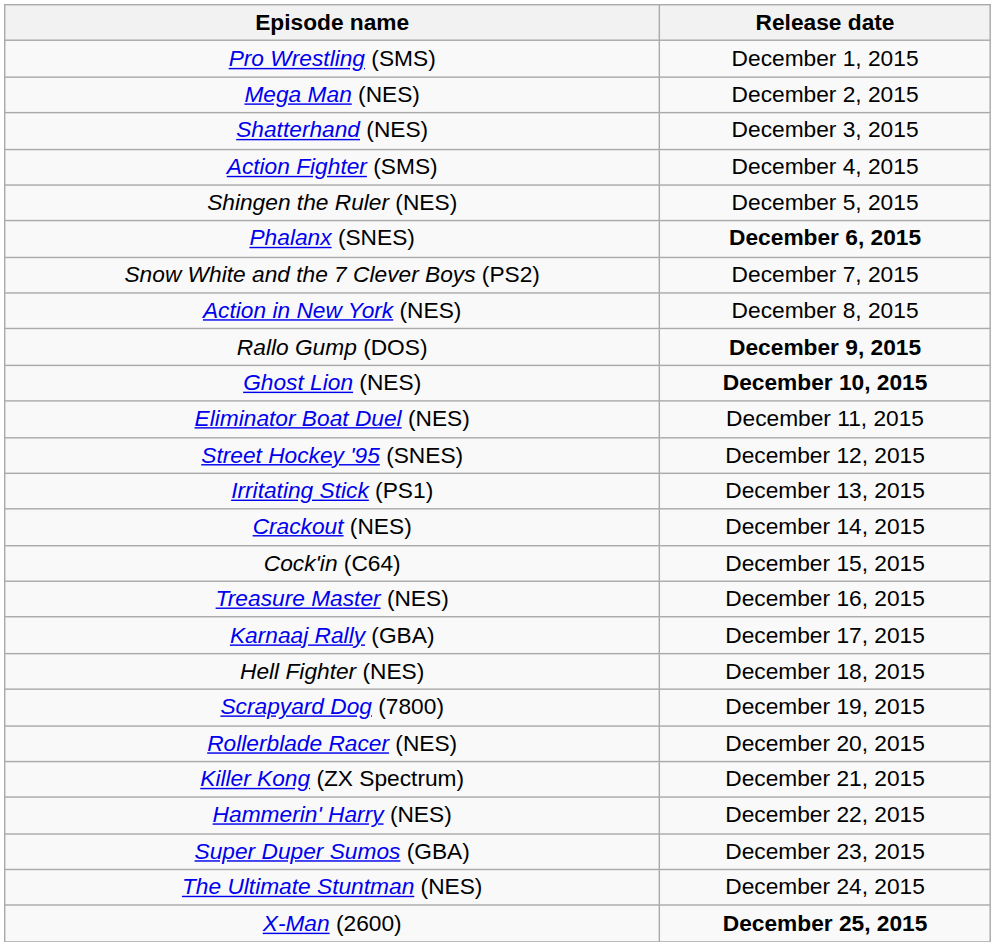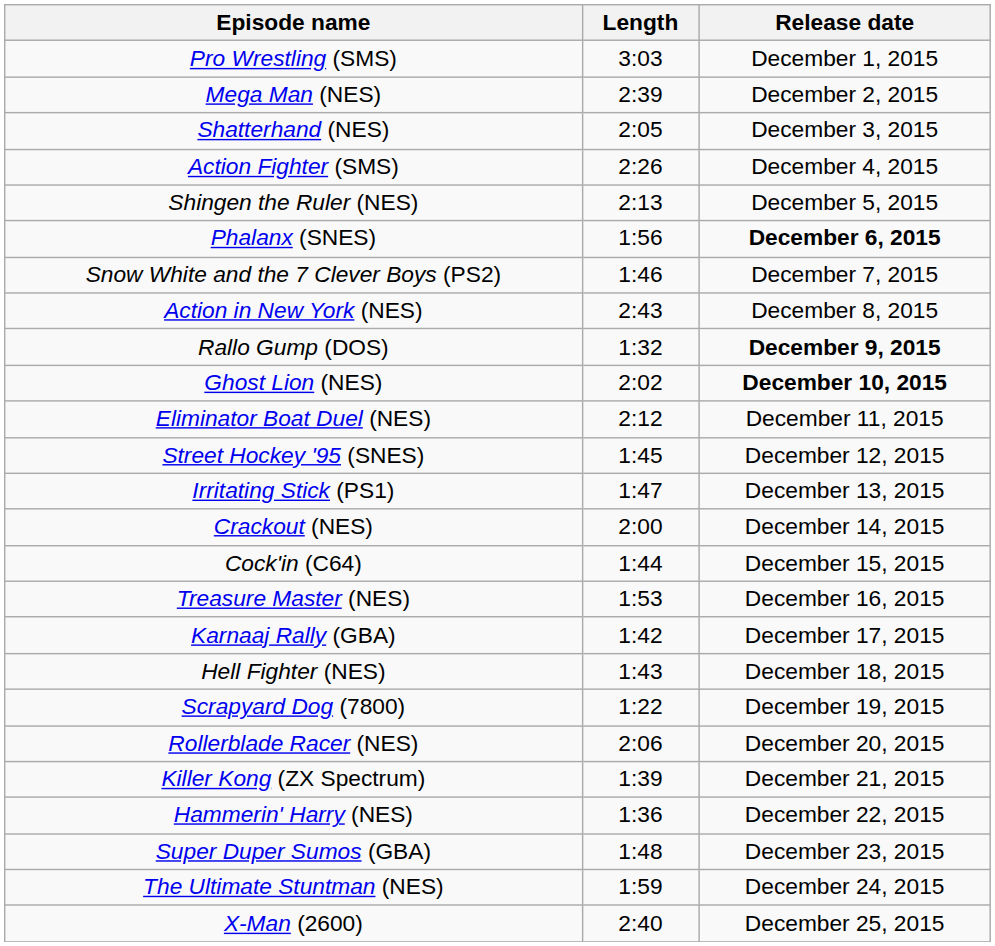 <table class="wikitable" style= "text-align: center; width: 55%;">
 <tr>
 <th>Episode name</th>
+<th>Length</th>
 <th>Release date</th>
 </tr>
 <tr>
 <td valign="top"><em><a href='#'>Pro Wrestling</a></em> (SMS)</td>
+<td style="vertical-align:top; text-align:center;">3:03</td>
 <td valign="top" nowrap>December 1, 2015</td>
 </tr>
 <tr>
 <td valign="top"><em><a href='#'>Mega Man</a></em> (NES)</td>
+<td style="vertical-align:top; text-align:center;">2:39</td>
 <td valign="top" nowrap>December 2, 2015</td>
 </tr>
 <tr>
 <td valign="top"><em><a href='#'>Shatterhand</a></em> (NES)</td>
+<td style="vertical-align:top; text-align:center;">2:05</td>
 <td valign="top" nowrap>December 3, 2015</td>
 </tr>
 <tr>
 <td valign="top"><em><a href='#'>Action Fighter</a></em> (SMS)</td>
+<td style="vertical-align:top; text-align:center;">2:26</td>
 <td valign="top" nowrap>December 4, 2015</td>
 </tr>
 <tr>
 <td valign="top"><em>Shingen the Ruler</em> (NES)</td>
+<td style="vertical-align:top; text-align:center;">2:13</td>
 <td valign="top" nowrap>December 5, 2015</td>
 </tr>
 <tr>
 <td valign="top"><em><a href='#'>Phalanx</a></em> (SNES)</td>
+<td style="vertical-align:top; text-align:center;">1:56</td>
 <td valign="top" nowrap><strong>December 6, 2015</strong></td>
 </tr>
 <tr>
 <td valign="top"><em>Snow White and the 7 Clever Boys</em> (PS2)</td>
+<td style="vertical-align:top; text-align:center;">1:46</td>
 <td valign="top" nowrap>December 7, 2015</td>
 </tr>
 <tr>
 <td valign="top"><em><a href='#'>Action in New York</a></em> (NES)</td>
+<td style="vertical-align:top; text-align:center;">2:43</td>
 <td valign="top" nowrap>December 8, 2015</td>
 </tr>
 <tr>
 <td valign="top"><em>Rallo Gump</em> (DOS)</td>
+<td style="vertical-align:top; text-align:center;">1:32</td>
 <td valign="top" nowrap><strong>December 9, 2015</strong></td>
 </tr>
 <tr>
 <td valign="top"><em><a href='#'>Ghost Lion</a></em> (NES)</td>
+<td style="vertical-align:top; text-align:center;">2:02</td>
 <td valign="top" nowrap><strong>December 10, 2015</strong></td>
 </tr>
 <tr>
 <td valign="top"><em><a href='#'>Eliminator Boat Duel</a></em> (NES)</td>
+<td style="vertical-align:top; text-align:center;">2:12</td>
 <td valign="top" nowrap>December 11, 2015</td>
 </tr>
 <tr>
 <td valign="top"><em><a href='#'>Street Hockey '95</a></em> (SNES)</td>
+<td style="vertical-align:top; text-align:center;">1:45</td>
 <td valign="top" nowrap>December 12, 2015</td>
 </tr>
 <tr>
 <td valign="top"><em><a href='#'>Irritating Stick</a></em> (PS1)</td>
+<td style="vertical-align:top; text-align:center;">1:47</td>
 <td valign="top" nowrap>December 13, 2015</td>
 </tr>
 <tr>
 <td valign="top"><em><a href='#'>Crackout</a></em> (NES)</td>
+<td style="vertical-align:top; text-align:center;">2:00</td>
 <td valign="top" nowrap>December 14, 2015</td>
 </tr>
 <tr>
 <td valign="top"><em>Cock'in</em> (C64)</td>
+<td style="vertical-align:top; text-align:center;">1:44</td>
 <td valign="top" nowrap>December 15, 2015</td>
 </tr>
 <tr>
 <td valign="top"><em><a href='#'>Treasure Master</a></em> (NES)</td>
+<td style="vertical-align:top; text-align:center;">1:53</td>
 <td valign="top" nowrap>December 16, 2015</td>
 </tr>
 <tr>
 <td valign="top"><em><a href='#'>Karnaaj Rally</a></em> (GBA)</td>
+<td style="vertical-align:top; text-align:center;">1:42</td>
 <td valign="top" nowrap>December 17, 2015</td>
 </tr>
 <tr>
 <td valign="top"><em>Hell Fighter</em> (NES)</td>
+<td style="vertical-align:top; text-align:center;">1:43</td>
 <td valign="top" nowrap>December 18, 2015</td>
 </tr>
 <tr>
 <td valign="top"><em><a href='#'>Scrapyard Dog</a></em> (7800)</td>
+<td style="vertical-align:top; text-align:center;">1:22</td>
 <td valign="top" nowrap>December 19, 2015</td>
 </tr>
 <tr>
 <td valign="top"><em><a href='#'>Rollerblade Racer</a></em> (NES)</td>
+<td style="vertical-align:top; text-align:center;">2:06</td>
 <td valign="top" nowrap>December 20, 2015</td>
 </tr>
 <tr>
 <td valign="top"><em><a href='#'>Killer Kong</a></em> (ZX Spectrum)</td>
+<td style="vertical-align:top; text-align:center;">1:39</td>
 <td valign="top" nowrap>December 21, 2015</td>
 </tr>
 <tr>
 <td valign="top"><em><a href='#'>Hammerin' Harry</a></em> (NES)</td>
+<td style="vertical-align:top; text-align:center;">1:36</td>
 <td valign="top" nowrap>December 22, 2015</td>
 </tr>
 <tr>
 <td valign="top"><em><a href='#'>Super Duper Sumos</a></em> (GBA)</td>
+<td style="vertical-align:top; text-align:center;">1:48</td>
 <td valign="top" nowrap>December 23, 2015</td>
 </tr>
 <tr>
 <td valign="top"><em><a href='#'>The Ultimate Stuntman</a></em> (NES)</td>
+<td style="vertical-align:top; text-align:center;">1:59</td>
 <td valign="top" nowrap>December 24, 2015</td>
 </tr>
 <tr>
 <td valign="top"><em><a href='#'>X-Man</a></em> (2600)</td>
-<td valign="top" nowrap><strong>December 25, 2015</strong></td>
+<td style="vertical-align:top; text-align:center;">2:40</td>
+<td valign="top" nowrap>December 25, 2015</td>
 </tr>
 </table>
